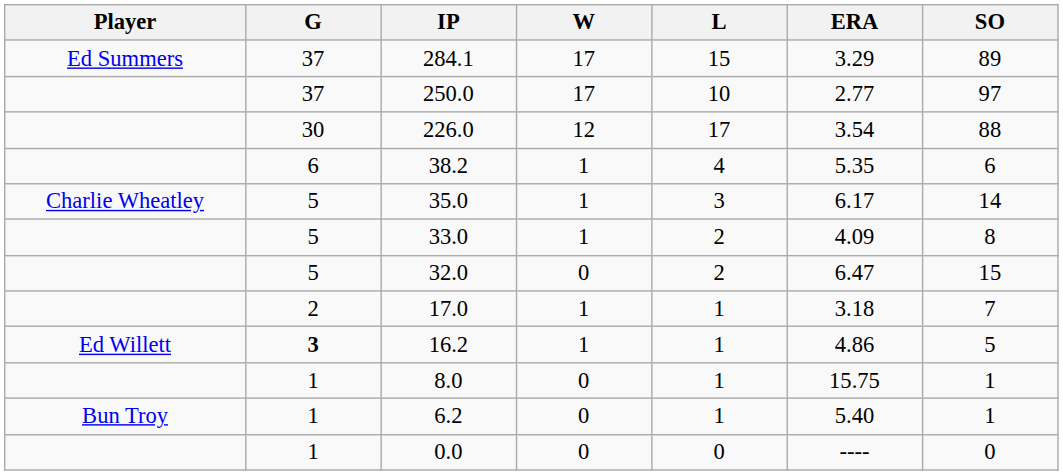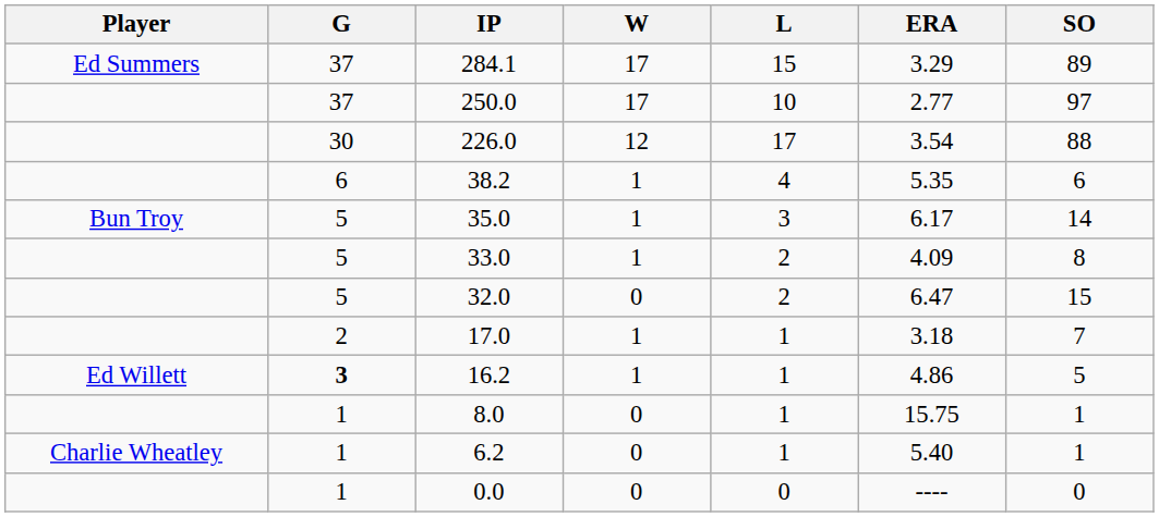 <table class="wikitable sortable">
 <tr>
 <th bgcolor="#DDDDFF" width="16%">Player</th>
 <th bgcolor="#DDDDFF" width="9%">G</th>
 <th bgcolor="#DDDDFF" width="9%">IP</th>
 <th bgcolor="#DDDDFF" width="9%">W</th>
 <th bgcolor="#DDDDFF" width="9%">L</th>
 <th bgcolor="#DDDDFF" width="9%">ERA</th>
 <th bgcolor="#DDDDFF" width="9%">SO</th>
 </tr>
 <tr align="center">
 <td><a href='#'>Ed Summers</a></td>
 <td>37</td>
 <td>284.1</td>
 <td>17</td>
 <td>15</td>
 <td>3.29</td>
 <td>89</td>
 </tr>
 <tr align=center>
 <td></td>
 <td>37</td>
 <td>250.0</td>
 <td>17</td>
 <td>10</td>
 <td>2.77</td>
 <td>97</td>
 </tr>
 <tr align="center">
 <td></td>
 <td>30</td>
 <td>226.0</td>
 <td>12</td>
 <td>17</td>
 <td>3.54</td>
 <td>88</td>
 </tr>
 <tr align="center">
 <td></td>
 <td>6</td>
 <td>38.2</td>
 <td>1</td>
 <td>4</td>
 <td>5.35</td>
 <td>6</td>
 </tr>
 <tr align="center">
-<td><a href='#'>Charlie Wheatley</a></td>
+<td><a href='#'>Bun Troy</a></td>
 <td>5</td>
 <td>35.0</td>
 <td>1</td>
 <td>3</td>
 <td>6.17</td>
 <td>14</td>
 </tr>
 <tr align=center>
 <td></td>
 <td>5</td>
 <td>33.0</td>
 <td>1</td>
 <td>2</td>
 <td>4.09</td>
 <td>8</td>
 </tr>
 <tr align="center">
 <td></td>
 <td>5</td>
 <td>32.0</td>
 <td>0</td>
 <td>2</td>
 <td>6.47</td>
 <td>15</td>
 </tr>
 <tr align="center">
 <td></td>
 <td>2</td>
 <td>17.0</td>
 <td>1</td>
 <td>1</td>
 <td>3.18</td>
 <td>7</td>
 </tr>
 <tr align="center">
 <td><a href='#'>Ed Willett</a></td>
 <td><strong>3</strong></td>
 <td>16.2</td>
 <td>1</td>
 <td>1</td>
 <td>4.86</td>
 <td>5</td>
 </tr>
 <tr align=center>
 <td></td>
 <td>1</td>
 <td>8.0</td>
 <td>0</td>
 <td>1</td>
 <td>15.75</td>
 <td>1</td>
 </tr>
 <tr align="center">
-<td><a href='#'>Bun Troy</a></td>
+<td><a href='#'>Charlie Wheatley</a></td>
 <td>1</td>
 <td>6.2</td>
 <td>0</td>
 <td>1</td>
 <td>5.40</td>
 <td>1</td>
 </tr>
 <tr align=center>
 <td></td>
 <td>1</td>
 <td>0.0</td>
 <td>0</td>
 <td>0</td>
 <td>----</td>
 <td>0</td>
 </tr>
 </table>
